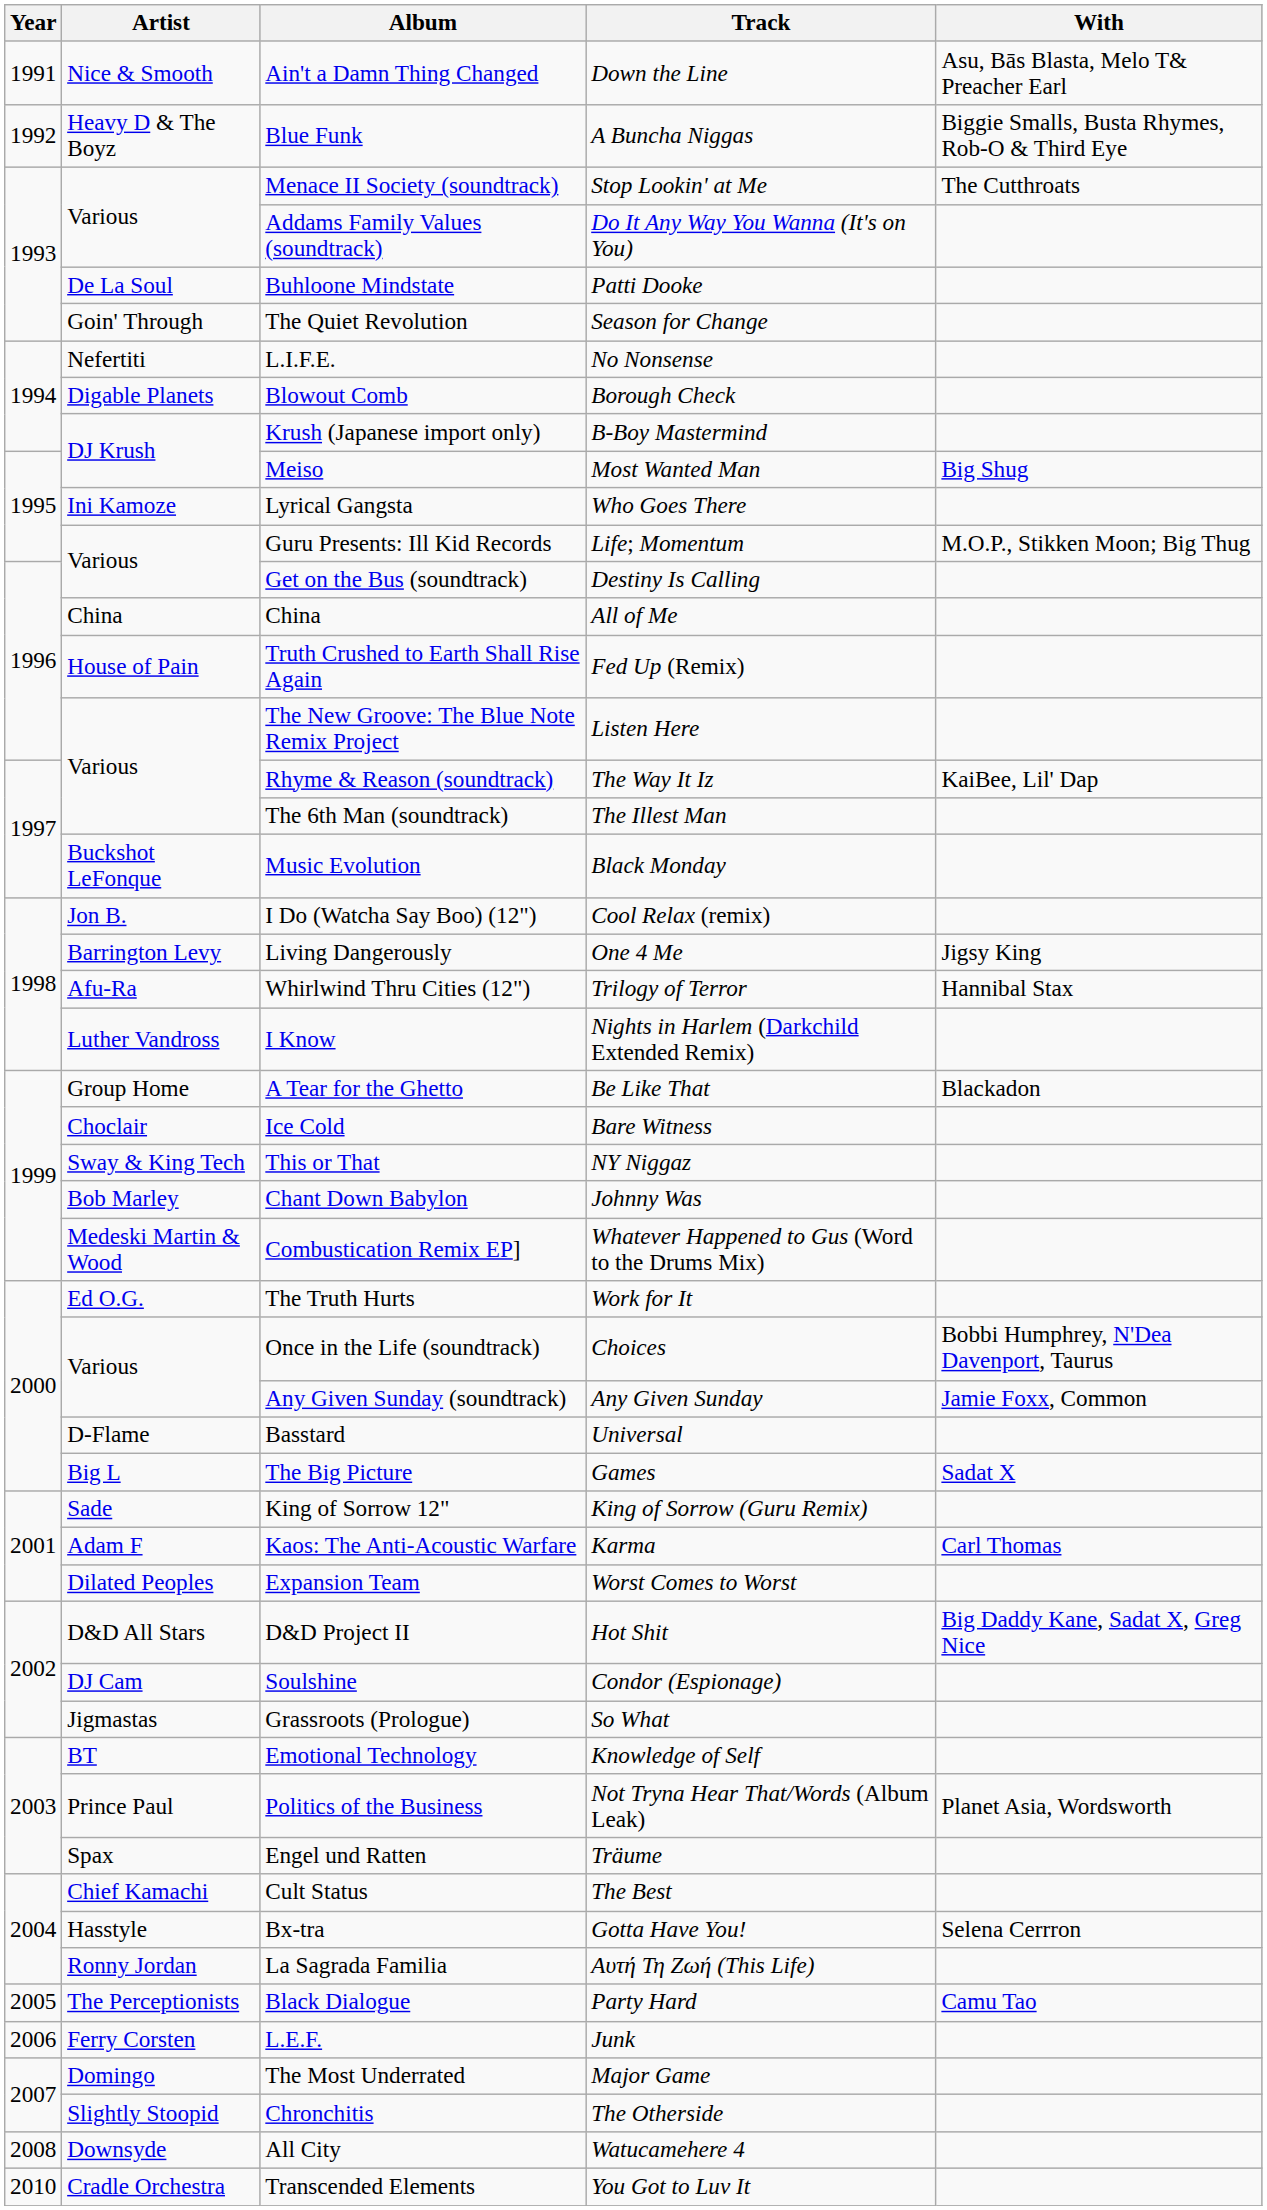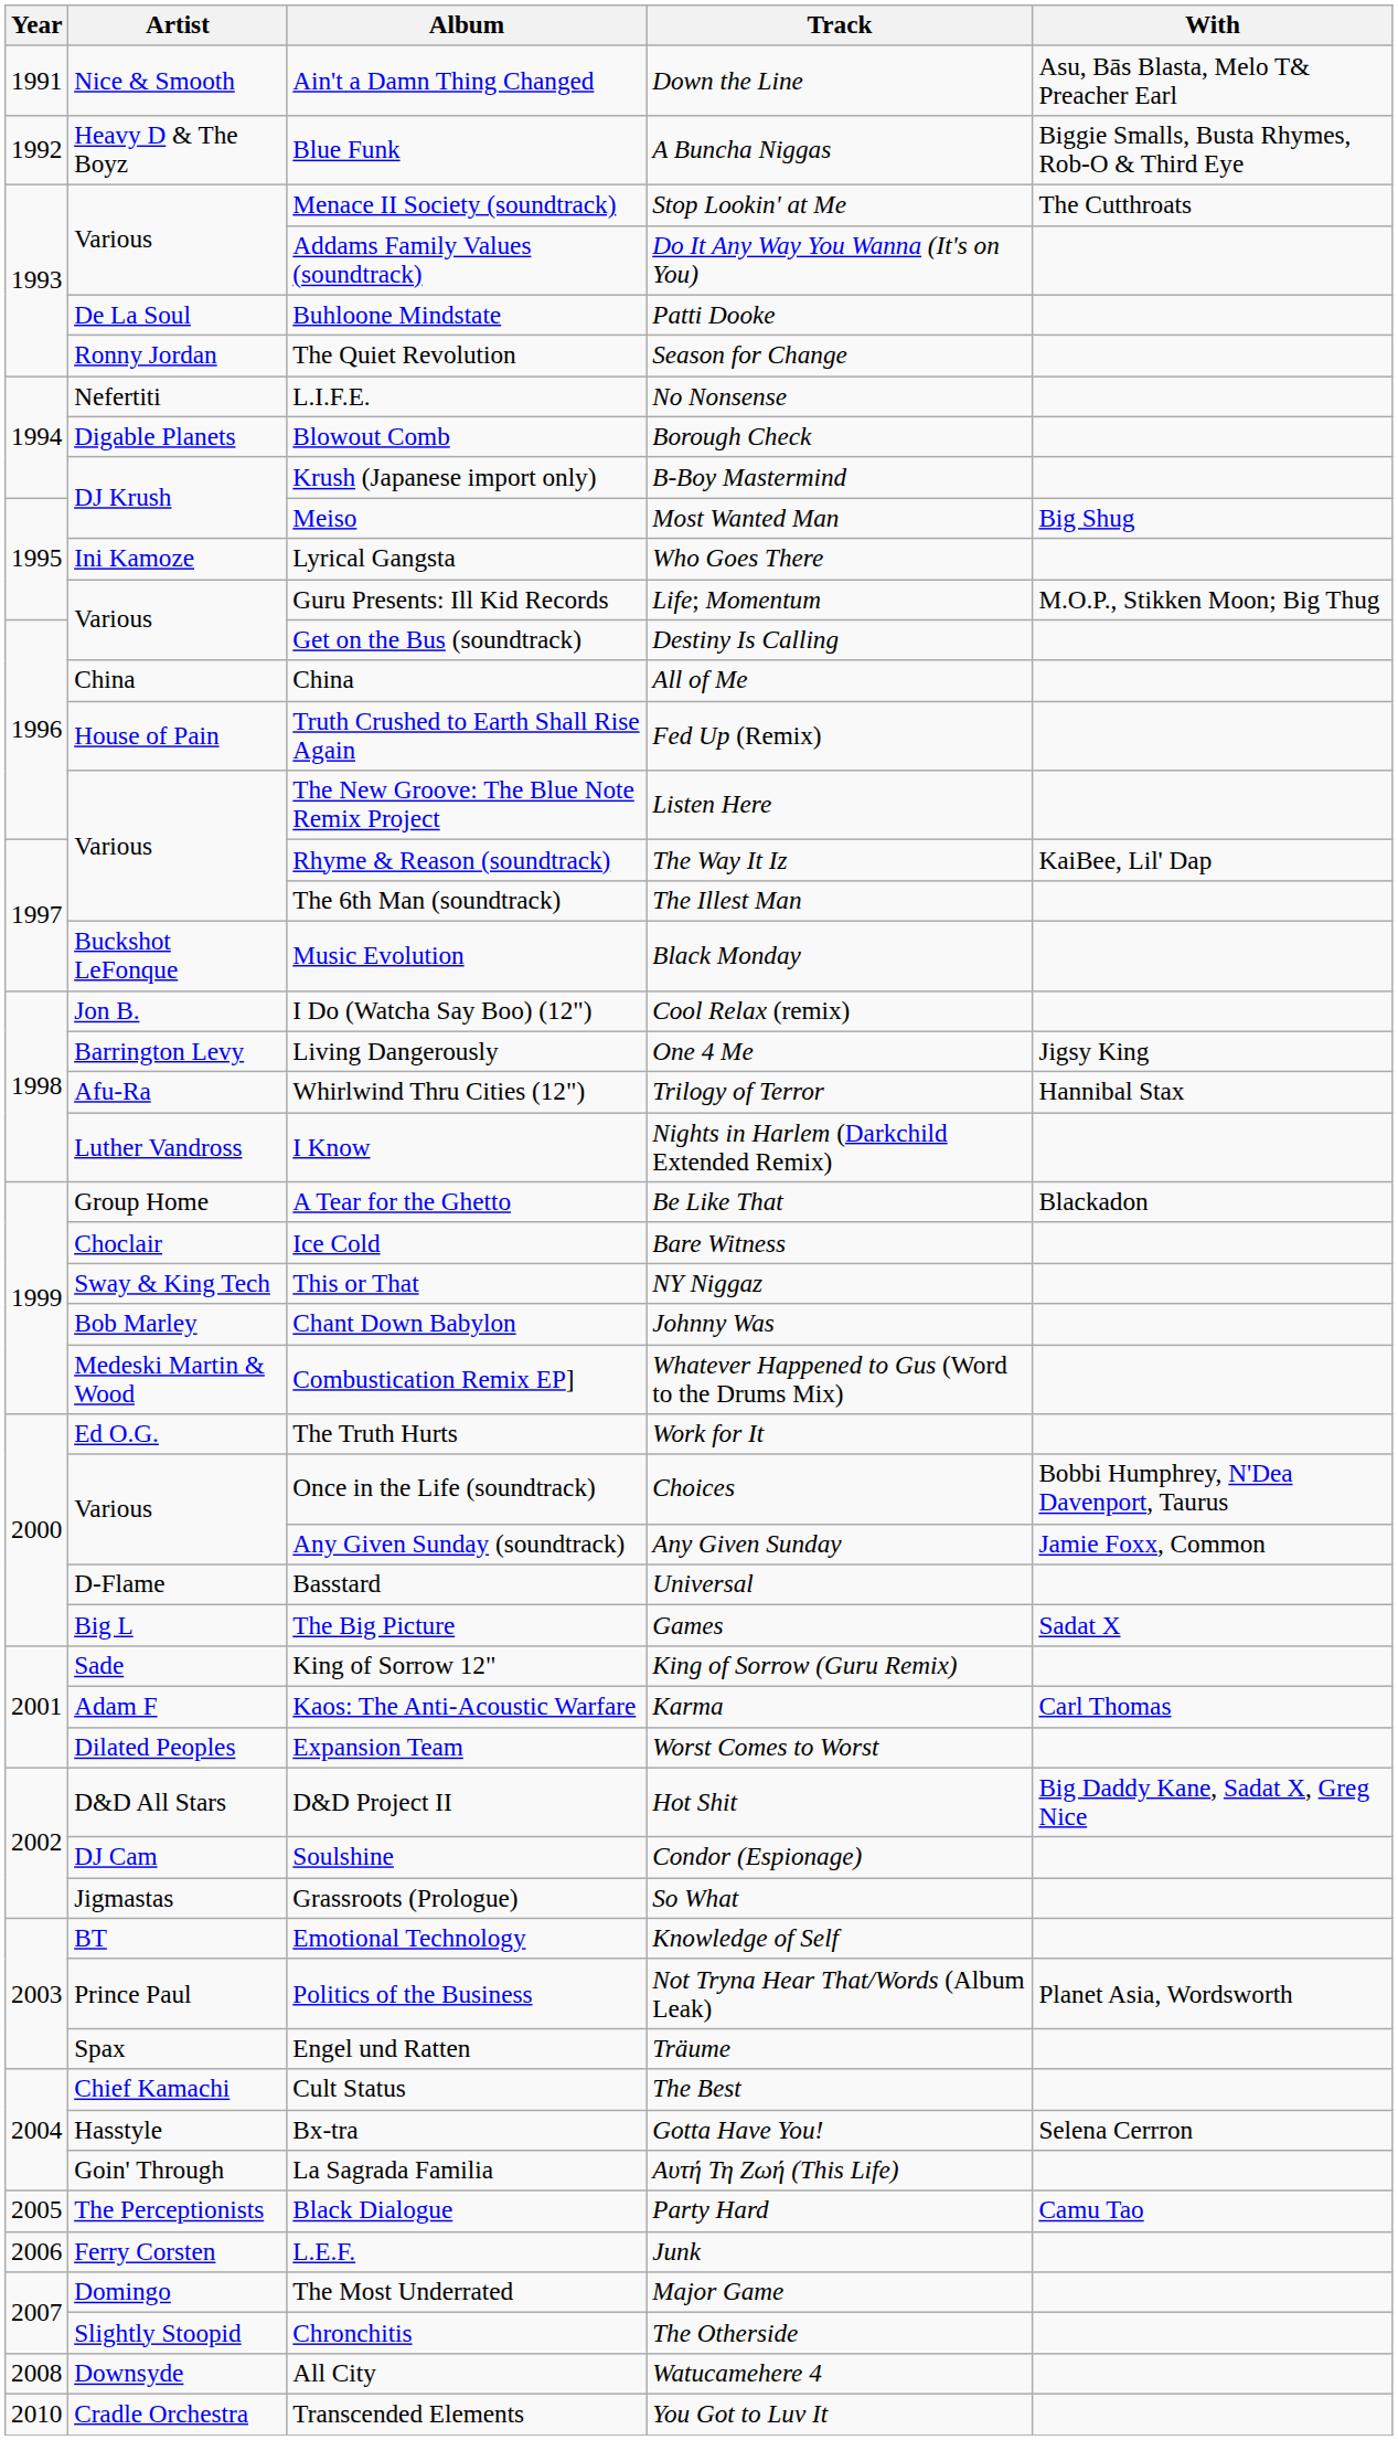 <table class="wikitable sortable">
 <tr>
 <th>Year</th>
 <th>Artist</th>
 <th>Album</th>
 <th>Track</th>
 <th>With</th>
 </tr>
 <tr>
 <td>1991</td>
 <td><a href='#'>Nice & Smooth</a></td>
 <td><a href='#'>Ain't a Damn Thing Changed</a></td>
 <td><em>Down the Line</em></td>
 <td>Asu, Bās Blasta, Melo T& Preacher Earl</td>
 </tr>
 <tr>
 <td>1992</td>
 <td><a href='#'>Heavy D</a> & The Boyz</td>
 <td><a href='#'>Blue Funk</a></td>
 <td><em>A Buncha Niggas</em></td>
 <td>Biggie Smalls, Busta Rhymes, Rob-O & Third Eye</td>
 </tr>
 <tr>
 <td rowspan="4">1993</td>
 <td rowspan="2">Various</td>
 <td><a href='#'>Menace II Society (soundtrack)</a></td>
 <td><em>Stop Lookin' at Me</em></td>
 <td>The Cutthroats</td>
 </tr>
 <tr>
 <td><a href='#'>Addams Family Values (soundtrack)</a></td>
 <td><em><a href='#'>Do It Any Way You Wanna</a> (It's on You)</em></td>
 <td></td>
 </tr>
 <tr>
 <td><a href='#'>De La Soul</a></td>
 <td><a href='#'>Buhloone Mindstate</a></td>
 <td><em>Patti Dooke</em></td>
 <td></td>
 </tr>
 <tr>
-<td>Goin' Through</td>
+<td><a href='#'>Ronny Jordan</a></td>
 <td>The Quiet Revolution</td>
 <td><em>Season for Change</em></td>
 <td></td>
 </tr>
 <tr>
 <td rowspan="3">1994</td>
 <td>Nefertiti</td>
 <td>L.I.F.E.</td>
 <td><em>No Nonsense</em></td>
 <td></td>
 </tr>
 <tr>
 <td><a href='#'>Digable Planets</a></td>
 <td><a href='#'>Blowout Comb</a></td>
 <td><em>Borough Check</em></td>
 <td></td>
 </tr>
 <tr>
 <td rowspan="2"><a href='#'>DJ Krush</a></td>
 <td><a href='#'>Krush</a> (Japanese import only)</td>
 <td><em>B-Boy Mastermind</em></td>
 <td></td>
 </tr>
 <tr>
 <td rowspan="3">1995</td>
 <td><a href='#'>Meiso</a></td>
 <td><em>Most Wanted Man</em></td>
 <td><a href='#'>Big Shug</a></td>
 </tr>
 <tr>
 <td><a href='#'>Ini Kamoze</a></td>
 <td>Lyrical Gangsta</td>
 <td><em>Who Goes There</em></td>
 <td></td>
 </tr>
 <tr>
 <td rowspan="2">Various</td>
 <td>Guru Presents: Ill Kid Records</td>
 <td><em>Life</em>; <em>Momentum</em></td>
 <td>M.O.P., Stikken Moon; Big Thug</td>
 </tr>
 <tr>
 <td rowspan="4">1996</td>
 <td><a href='#'>Get on the Bus</a> (soundtrack)</td>
 <td><em>Destiny Is Calling</em></td>
 <td></td>
 </tr>
 <tr>
 <td>China</td>
 <td>China</td>
 <td><em>All of Me</em></td>
 <td></td>
 </tr>
 <tr>
 <td><a href='#'>House of Pain</a></td>
 <td><a href='#'>Truth Crushed to Earth Shall Rise Again</a></td>
 <td><em>Fed Up</em> (Remix)</td>
 <td></td>
 </tr>
 <tr>
 <td rowspan="3">Various</td>
 <td><a href='#'>The New Groove: The Blue Note Remix Project</a></td>
 <td><em>Listen Here</em></td>
 <td></td>
 </tr>
 <tr>
 <td rowspan="3">1997</td>
 <td><a href='#'>Rhyme & Reason (soundtrack)</a></td>
 <td><em>The Way It Iz</em></td>
 <td>KaiBee, Lil' Dap</td>
 </tr>
 <tr>
 <td>The 6th Man (soundtrack)</td>
 <td><em>The Illest Man</em></td>
 <td></td>
 </tr>
 <tr>
 <td><a href='#'>Buckshot LeFonque</a></td>
 <td><a href='#'>Music Evolution</a></td>
 <td><em>Black Monday</em></td>
 <td></td>
 </tr>
 <tr>
 <td rowspan="4">1998</td>
 <td><a href='#'>Jon B.</a></td>
 <td>I Do (Watcha Say Boo) (12")</td>
 <td><em>Cool Relax</em> (remix)</td>
 <td></td>
 </tr>
 <tr>
 <td><a href='#'>Barrington Levy</a></td>
 <td>Living Dangerously</td>
 <td><em>One 4 Me</em></td>
 <td>Jigsy King</td>
 </tr>
 <tr>
 <td><a href='#'>Afu-Ra</a></td>
 <td>Whirlwind Thru Cities (12")</td>
 <td><em>Trilogy of Terror</em></td>
 <td>Hannibal Stax</td>
 </tr>
 <tr>
 <td><a href='#'>Luther Vandross</a></td>
 <td><a href='#'>I Know</a></td>
 <td><em>Nights in Harlem</em> (<a href='#'>Darkchild</a> Extended Remix)</td>
 <td></td>
 </tr>
 <tr>
 <td rowspan="5">1999</td>
 <td>Group Home</td>
 <td><a href='#'>A Tear for the Ghetto</a></td>
 <td><em>Be Like That</em></td>
 <td>Blackadon</td>
 </tr>
 <tr>
 <td><a href='#'>Choclair</a></td>
 <td><a href='#'>Ice Cold</a></td>
 <td><em>Bare Witness</em></td>
 <td></td>
 </tr>
 <tr>
 <td><a href='#'>Sway & King Tech</a></td>
 <td><a href='#'>This or That</a></td>
 <td><em>NY Niggaz</em></td>
 <td></td>
 </tr>
 <tr>
 <td><a href='#'>Bob Marley</a></td>
 <td><a href='#'>Chant Down Babylon</a></td>
 <td><em>Johnny Was</em></td>
 <td></td>
 </tr>
 <tr>
 <td><a href='#'>Medeski Martin & Wood</a></td>
 <td><a href='#'>Combustication Remix EP</a>]</td>
 <td><em>Whatever Happened to Gus</em> (Word to the Drums Mix)</td>
 <td></td>
 </tr>
 <tr>
 <td rowspan="5">2000</td>
 <td><a href='#'>Ed O.G.</a></td>
 <td>The Truth Hurts</td>
 <td><em>Work for It</em></td>
 <td></td>
 </tr>
 <tr>
 <td rowspan="2">Various</td>
 <td>Once in the Life (soundtrack)</td>
 <td><em>Choices</em></td>
 <td>Bobbi Humphrey, <a href='#'>N'Dea Davenport</a>, Taurus</td>
 </tr>
 <tr>
 <td><a href='#'>Any Given Sunday</a> (soundtrack)</td>
 <td><em>Any Given Sunday</em></td>
 <td><a href='#'>Jamie Foxx</a>, Common</td>
 </tr>
 <tr>
 <td>D-Flame</td>
 <td>Basstard</td>
 <td><em>Universal</em></td>
 <td></td>
 </tr>
 <tr>
 <td><a href='#'>Big L</a></td>
 <td><a href='#'>The Big Picture</a></td>
 <td><em>Games</em></td>
 <td><a href='#'>Sadat X</a></td>
 </tr>
 <tr>
 <td rowspan="3">2001</td>
 <td><a href='#'>Sade</a></td>
 <td>King of Sorrow 12"</td>
 <td><em>King of Sorrow (Guru Remix)</em></td>
 <td></td>
 </tr>
 <tr>
 <td><a href='#'>Adam F</a></td>
 <td><a href='#'>Kaos: The Anti-Acoustic Warfare</a></td>
 <td><em>Karma</em></td>
 <td><a href='#'>Carl Thomas</a></td>
 </tr>
 <tr>
 <td><a href='#'>Dilated Peoples</a></td>
 <td><a href='#'>Expansion Team</a></td>
 <td><em>Worst Comes to Worst</em></td>
 <td></td>
 </tr>
 <tr>
 <td rowspan="3">2002</td>
 <td>D&D All Stars</td>
 <td>D&D Project II</td>
 <td><em>Hot Shit</em></td>
 <td><a href='#'>Big Daddy Kane</a>, <a href='#'>Sadat X</a>, <a href='#'>Greg Nice</a></td>
 </tr>
 <tr>
 <td><a href='#'>DJ Cam</a></td>
 <td><a href='#'>Soulshine</a></td>
 <td><em>Condor (Espionage)</em></td>
 <td></td>
 </tr>
 <tr>
 <td>Jigmastas</td>
 <td>Grassroots (Prologue)</td>
 <td><em>So What</em></td>
 <td></td>
 </tr>
 <tr>
 <td rowspan="3">2003</td>
 <td><a href='#'>BT</a></td>
 <td><a href='#'>Emotional Technology</a></td>
 <td><em>Knowledge of Self</em></td>
 <td></td>
 </tr>
 <tr>
 <td>Prince Paul</td>
 <td><a href='#'>Politics of the Business</a></td>
 <td><em>Not Tryna Hear That/Words</em> (Album Leak)</td>
 <td>Planet Asia, Wordsworth</td>
 </tr>
 <tr>
 <td>Spax</td>
 <td>Engel und Ratten</td>
 <td><em>Träume</em></td>
 <td></td>
 </tr>
 <tr>
 <td rowspan="3">2004</td>
 <td><a href='#'>Chief Kamachi</a></td>
 <td>Cult Status</td>
 <td><em>The Best</em></td>
 <td></td>
 </tr>
 <tr>
 <td>Hasstyle</td>
 <td>Bx-tra</td>
 <td><em>Gotta Have You!</em></td>
 <td>Selena Cerrron</td>
 </tr>
 <tr>
-<td><a href='#'>Ronny Jordan</a></td>
+<td>Goin' Through</td>
 <td>La Sagrada Familia</td>
 <td><em>Αυτή Τη Ζωή (This Life)</em></td>
 <td></td>
 </tr>
 <tr>
 <td>2005</td>
 <td><a href='#'>The Perceptionists</a></td>
 <td><a href='#'>Black Dialogue</a></td>
 <td><em>Party Hard</em></td>
 <td><a href='#'>Camu Tao</a></td>
 </tr>
 <tr>
 <td>2006</td>
 <td><a href='#'>Ferry Corsten</a></td>
 <td><a href='#'>L.E.F.</a></td>
 <td><em>Junk</em></td>
 <td></td>
 </tr>
 <tr>
 <td rowspan="2">2007</td>
 <td><a href='#'>Domingo</a></td>
 <td>The Most Underrated</td>
 <td><em>Major Game</em></td>
 <td></td>
 </tr>
 <tr>
 <td><a href='#'>Slightly Stoopid</a></td>
 <td><a href='#'>Chronchitis</a></td>
 <td><em>The Otherside</em></td>
 <td></td>
 </tr>
 <tr>
 <td>2008</td>
 <td><a href='#'>Downsyde</a></td>
 <td>All City</td>
 <td><em>Watucamehere 4</em></td>
 <td></td>
 </tr>
 <tr>
 <td>2010</td>
 <td><a href='#'>Cradle Orchestra</a></td>
 <td>Transcended Elements</td>
 <td><em>You Got to Luv It</em></td>
 <td></td>
 </tr>
 </table>
